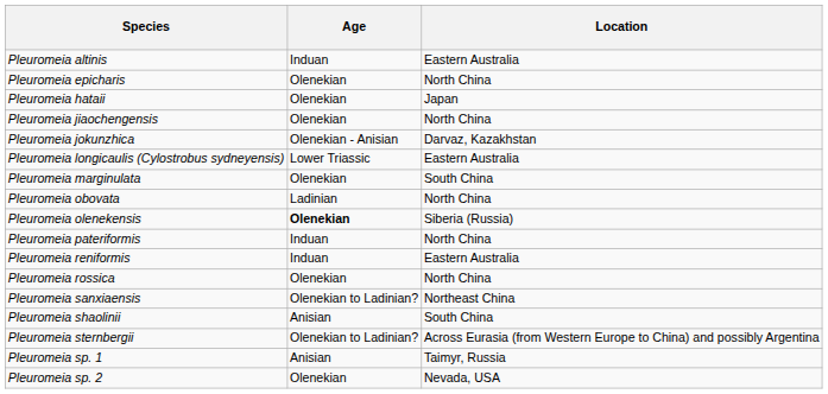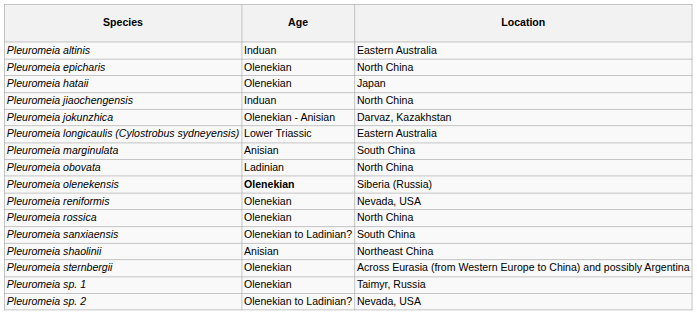 <table class="wikitable">
 <tr>
 <th>Species</th>
 <th>Age</th>
 <th><blockquote>Location</blockquote></th>
 </tr>
 <tr>
 <td><em>Pleuromeia altinis</em></td>
 <td>Induan</td>
 <td>Eastern Australia</td>
 </tr>
 <tr>
 <td><em>Pleuromeia epicharis</em></td>
 <td>Olenekian</td>
 <td>North China</td>
 </tr>
 <tr>
 <td><em>Pleuromeia hataii</em></td>
 <td>Olenekian</td>
 <td>Japan</td>
 </tr>
 <tr>
 <td><em>Pleuromeia jiaochengensis</em></td>
-<td>Olenekian</td>
+<td>Induan</td>
 <td>North China</td>
 </tr>
 <tr>
 <td><em>Pleuromeia jokunzhica</em></td>
 <td>Olenekian - Anisian</td>
 <td>Darvaz, Kazakhstan</td>
 </tr>
 <tr>
 <td><em>Pleuromeia longicaulis (Cylostrobus sydneyensis)</em></td>
 <td>Lower Triassic</td>
 <td>Eastern Australia</td>
 </tr>
 <tr>
 <td><em>Pleuromeia marginulata</em></td>
-<td>Olenekian</td>
+<td>Anisian</td>
 <td>South China</td>
 </tr>
 <tr>
 <td><em>Pleuromeia obovata</em></td>
 <td>Ladinian</td>
 <td>North China</td>
 </tr>
 <tr>
 <td><em>Pleuromeia olenekensis</em></td>
 <td><strong>Olenekian</strong></td>
 <td>Siberia (Russia)</td>
 </tr>
 <tr>
-<td><em>Pleuromeia pateriformis</em></td>
-<td>Induan</td>
-<td>North China</td>
-</tr>
-<tr>
 <td><em>Pleuromeia reniformis</em></td>
-<td>Induan</td>
-<td>Eastern Australia</td>
+<td>Olenekian</td>
+<td>Nevada, USA</td>
 </tr>
 <tr>
 <td><em>Pleuromeia rossica</em></td>
 <td>Olenekian</td>
 <td>North China</td>
 </tr>
 <tr>
 <td><em>Pleuromeia sanxiaensis</em></td>
 <td>Olenekian to Ladinian?</td>
-<td>Northeast China</td>
+<td>South China</td>
 </tr>
 <tr>
 <td><em>Pleuromeia shaolinii</em></td>
 <td>Anisian</td>
-<td>South China</td>
+<td>Northeast China</td>
 </tr>
 <tr>
 <td><em>Pleuromeia sternbergii</em></td>
-<td>Olenekian to Ladinian?</td>
+<td>Olenekian</td>
 <td>Across Eurasia (from Western Europe to China) and possibly Argentina</td>
 </tr>
 <tr>
 <td><em>Pleuromeia sp. 1</em></td>
-<td>Anisian</td>
+<td>Olenekian</td>
 <td>Taimyr, Russia</td>
 </tr>
 <tr>
 <td><em>Pleuromeia sp. 2</em></td>
-<td>Olenekian</td>
+<td>Olenekian to Ladinian?</td>
 <td>Nevada, USA</td>
 </tr>
 </table>
